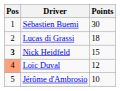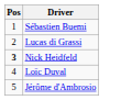 <table class="wikitable" style="font-size: 85%;">
 <tr>
 <th>Pos</th>
 <th>Driver</th>
-<th>Points</th>
 </tr>
 <tr>
 <td align="center">1</td>
 <td> <a href='#'>Sébastien Buemi</a></td>
-<td align="left">30</td>
 </tr>
 <tr>
 <td align="center">2</td>
 <td> <a href='#'>Lucas di Grassi</a></td>
-<td align="left">18</td>
 </tr>
 <tr>
 <td align="center"><strong>3</strong></td>
 <td> <a href='#'>Nick Heidfeld</a></td>
-<td align="left">15</td>
 </tr>
 <tr>
-<td align="center" style="background: lightsalmon;">4</td>
+<td align="center">4</td>
 <td> <a href='#'>Loïc Duval</a></td>
-<td align="left">12</td>
 </tr>
 <tr>
 <td align="center">5</td>
 <td> <a href='#'>Jérôme d'Ambrosio</a></td>
-<td align="left">10</td>
 </tr>
 </table>
